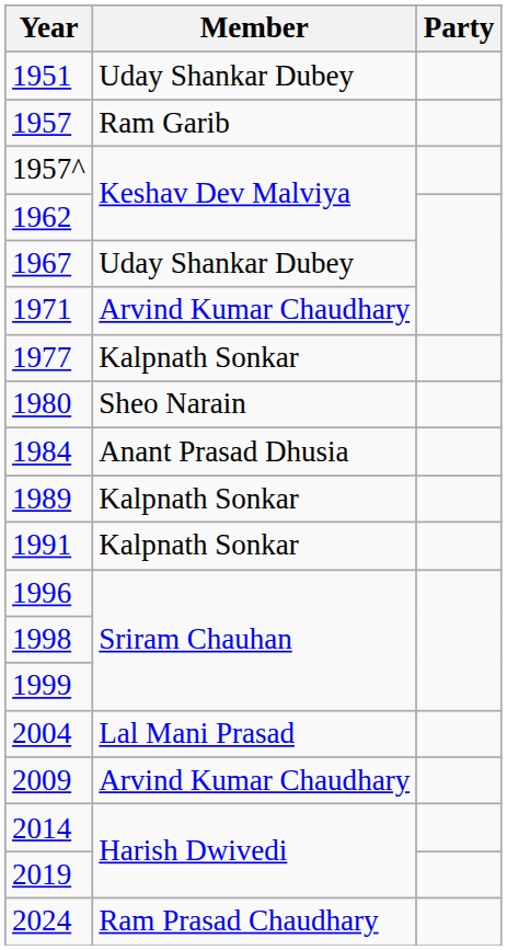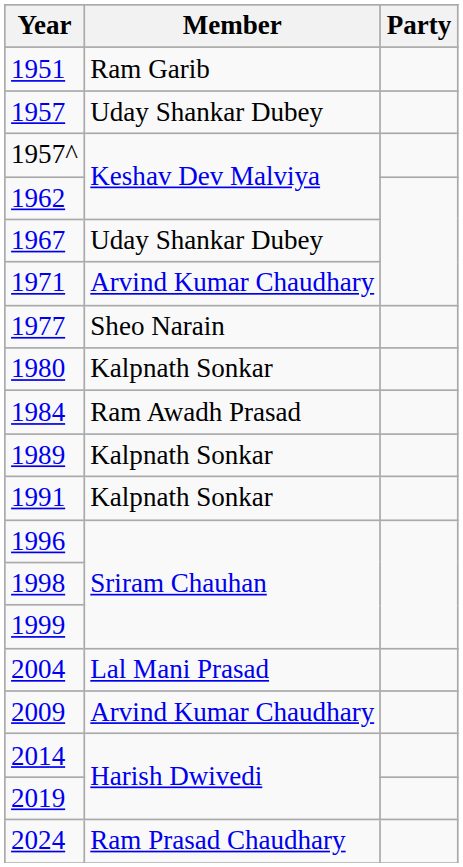 <table class="wikitable sortable">
 <tr>
 <th>Year</th>
 <th>Member</th>
 <th colspan="2">Party</th>
 </tr>
 <tr>
 <td><a href='#'>1951</a></td>
-<td>Uday Shankar Dubey</td>
+<td>Ram Garib</td>
 <td></td>
 </tr>
 <tr>
 <td><a href='#'>1957</a></td>
-<td>Ram Garib</td>
+<td>Uday Shankar Dubey</td>
 <td></td>
 </tr>
 <tr>
 <td>1957^</td>
 <td rowspan="2"><a href='#'>Keshav Dev Malviya</a></td>
 <td></td>
 </tr>
 <tr>
 <td><a href='#'>1962</a></td>
 </tr>
 <tr>
 <td><a href='#'>1967</a></td>
 <td>Uday Shankar Dubey</td>
 </tr>
 <tr>
 <td><a href='#'>1971</a></td>
 <td><a href='#'>Arvind Kumar Chaudhary</a></td>
 </tr>
 <tr>
 <td><a href='#'>1977</a></td>
+<td>Sheo Narain</td>
+<td></td>
+</tr>
+<tr>
+<td><a href='#'>1980</a></td>
 <td>Kalpnath Sonkar</td>
 <td></td>
 </tr>
 <tr>
-<td><a href='#'>1980</a></td>
-<td>Sheo Narain</td>
-<td></td>
-</tr>
-<tr>
 <td><a href='#'>1984</a></td>
-<td>Anant Prasad Dhusia</td>
+<td>Ram Awadh Prasad</td>
 <td></td>
 </tr>
 <tr>
 <td><a href='#'>1989</a></td>
 <td>Kalpnath Sonkar</td>
 <td></td>
 </tr>
 <tr>
 <td><a href='#'>1991</a></td>
 <td>Kalpnath Sonkar</td>
 <td></td>
 </tr>
 <tr>
 <td><a href='#'>1996</a></td>
 <td rowspan="3"><a href='#'>Sriram Chauhan</a></td>
 </tr>
 <tr>
 <td><a href='#'>1998</a></td>
 </tr>
 <tr>
 <td><a href='#'>1999</a></td>
 </tr>
 <tr>
 <td><a href='#'>2004</a></td>
 <td><a href='#'>Lal Mani Prasad</a></td>
 <td></td>
 </tr>
 <tr>
 <td><a href='#'>2009</a></td>
 <td><a href='#'>Arvind Kumar Chaudhary</a></td>
 </tr>
 <tr>
 <td><a href='#'>2014</a></td>
 <td rowspan="2"><a href='#'>Harish Dwivedi</a></td>
 <td></td>
 </tr>
 <tr>
 <td><a href='#'>2019</a></td>
 </tr>
 <tr>
 <td><a href='#'>2024</a></td>
 <td><a href='#'>Ram Prasad Chaudhary</a></td>
 <td></td>
 </tr>
 <tr>
 </tr>
 </table>
